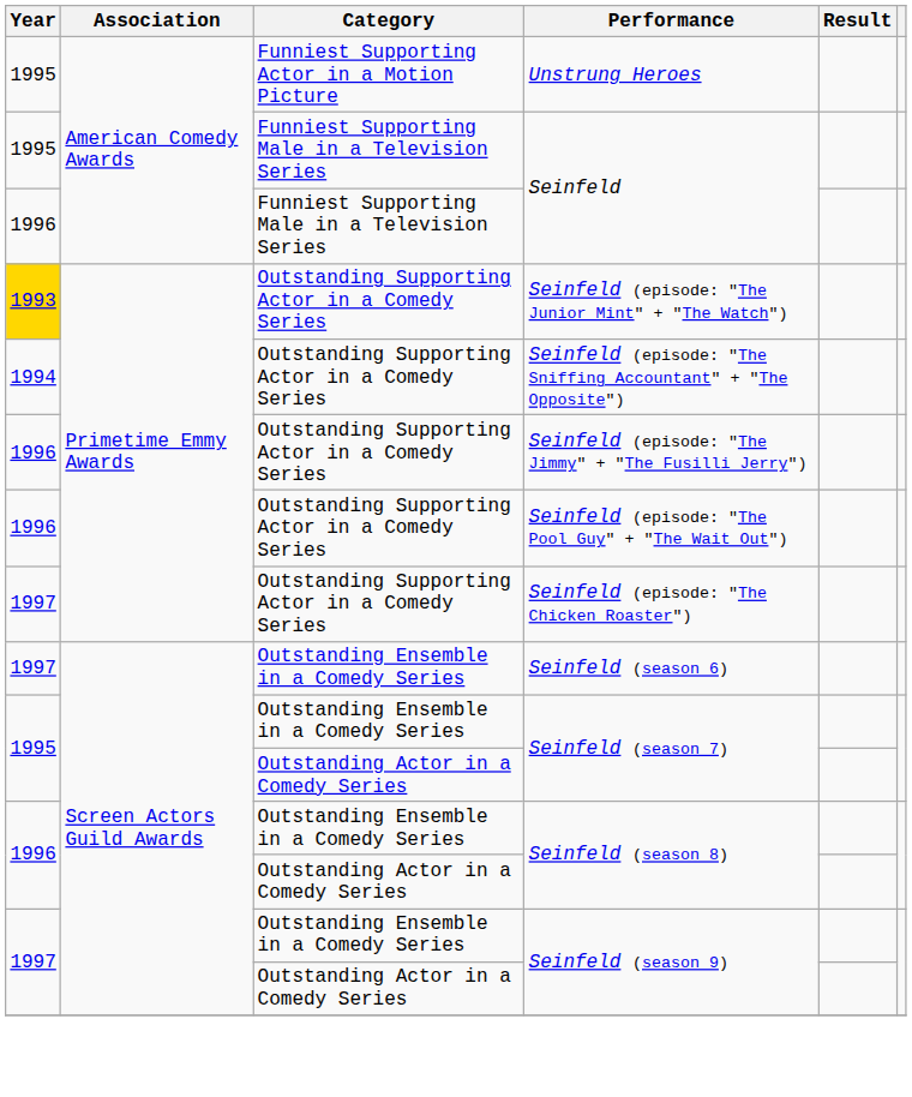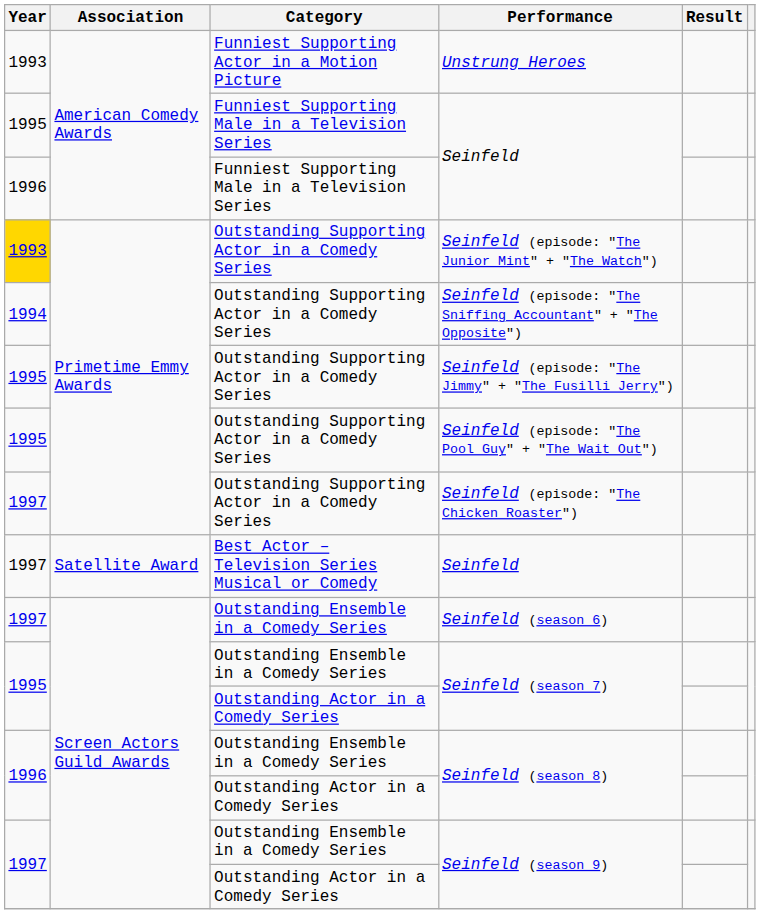 <table class="wikitable">
 <tr>
 <th>Year</th>
 <th>Association</th>
 <th>Category</th>
 <th>Performance</th>
 <th>Result</th>
 <th class=unsortable></th>
 </tr>
 <tr>
-<td>1995</td>
+<td>1993</td>
 <td rowspan=3><a href='#'>American Comedy Awards</a></td>
 <td><a href='#'>Funniest Supporting Actor in a Motion Picture</a></td>
 <td><em><a href='#'>Unstrung Heroes</a></em></td>
 <td></td>
 <td></td>
 </tr>
 <tr>
 <td>1995</td>
 <td><a href='#'>Funniest Supporting Male in a Television Series</a></td>
 <td rowspan=2><em>Seinfeld</em></td>
 <td></td>
 <td></td>
 </tr>
 <tr>
 <td>1996</td>
 <td>Funniest Supporting Male in a Television Series</td>
 <td></td>
 <td></td>
 </tr>
 <tr>
 <td style="background: gold;"><a href='#'>1993</a></td>
 <td rowspan=5><a href='#'>Primetime Emmy Awards</a></td>
 <td><a href='#'>Outstanding Supporting Actor in a Comedy Series</a></td>
 <td><em><a href='#'>Seinfeld</a></em> <small> (episode: "<a href='#'>The Junior Mint</a>" + "<a href='#'>The Watch</a>") </small></td>
 <td></td>
 <td></td>
 </tr>
 <tr>
 <td><a href='#'>1994</a></td>
 <td>Outstanding Supporting Actor in a Comedy Series</td>
 <td><em><a href='#'>Seinfeld</a></em> <small> (episode: "<a href='#'>The Sniffing Accountant</a>" + "<a href='#'>The Opposite</a>") </small></td>
 <td></td>
 <td></td>
 </tr>
 <tr>
-<td><a href='#'>1996</a></td>
+<td><a href='#'>1995</a></td>
 <td>Outstanding Supporting Actor in a Comedy Series</td>
 <td><em><a href='#'>Seinfeld</a></em> <small> (episode: "<a href='#'>The Jimmy</a>" + "<a href='#'>The Fusilli Jerry</a>") </small></td>
 <td></td>
 <td></td>
 </tr>
 <tr>
-<td><a href='#'>1996</a></td>
+<td><a href='#'>1995</a></td>
 <td>Outstanding Supporting Actor in a Comedy Series</td>
 <td><em><a href='#'>Seinfeld</a></em> <small> (episode: "<a href='#'>The Pool Guy</a>" + "<a href='#'>The Wait Out</a>") </small></td>
 <td></td>
 <td></td>
 </tr>
 <tr>
 <td><a href='#'>1997</a></td>
 <td>Outstanding Supporting Actor in a Comedy Series</td>
 <td><em><a href='#'>Seinfeld</a></em> <small> (episode: "<a href='#'>The Chicken Roaster</a>") </small></td>
+<td></td>
+<td></td>
+</tr>
+<tr>
+<td>1997</td>
+<td><a href='#'>Satellite Award</a></td>
+<td><a href='#'>Best Actor – Television Series Musical or Comedy</a></td>
+<td><em><a href='#'>Seinfeld</a></em></td>
 <td></td>
 <td></td>
 </tr>
 <tr>
 <td><a href='#'>1997</a></td>
 <td rowspan=7><a href='#'>Screen Actors Guild Awards</a></td>
 <td><a href='#'>Outstanding Ensemble in a Comedy Series</a></td>
 <td><em><a href='#'>Seinfeld</a></em> <small> (<a href='#'>season 6</a>) </small></td>
 <td></td>
 <td></td>
 </tr>
 <tr>
 <td rowspan=2><a href='#'>1995</a></td>
 <td>Outstanding Ensemble in a Comedy Series</td>
 <td rowspan=2><em><a href='#'>Seinfeld</a></em> <small> (<a href='#'>season 7</a>) </small></td>
 <td></td>
 <td rowspan=2></td>
 </tr>
 <tr>
 <td><a href='#'>Outstanding Actor in a Comedy Series</a></td>
 <td></td>
 </tr>
 <tr>
 <td rowspan=2><a href='#'>1996</a></td>
 <td>Outstanding Ensemble in a Comedy Series</td>
 <td rowspan=2><em><a href='#'>Seinfeld</a></em> <small> (<a href='#'>season 8</a>) </small></td>
 <td></td>
 <td rowspan=2></td>
 </tr>
 <tr>
 <td>Outstanding Actor in a Comedy Series</td>
 <td></td>
 </tr>
 <tr>
 <td rowspan=2><a href='#'>1997</a></td>
 <td>Outstanding Ensemble in a Comedy Series</td>
 <td rowspan=2><em><a href='#'>Seinfeld</a></em> <small> (<a href='#'>season 9</a>) </small></td>
 <td></td>
 <td rowspan=2></td>
 </tr>
 <tr>
 <td>Outstanding Actor in a Comedy Series</td>
 <td></td>
 </tr>
 <tr>
 </tr>
 </table>
